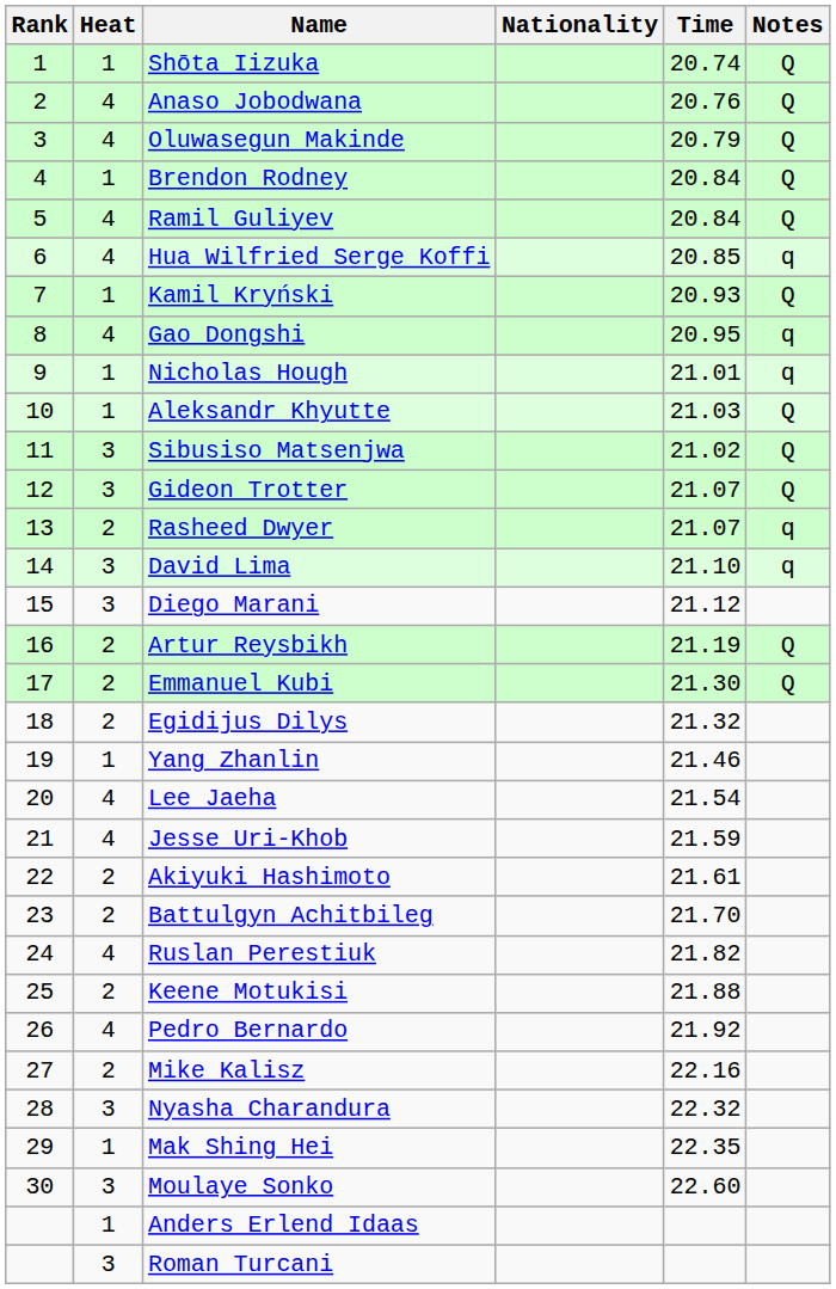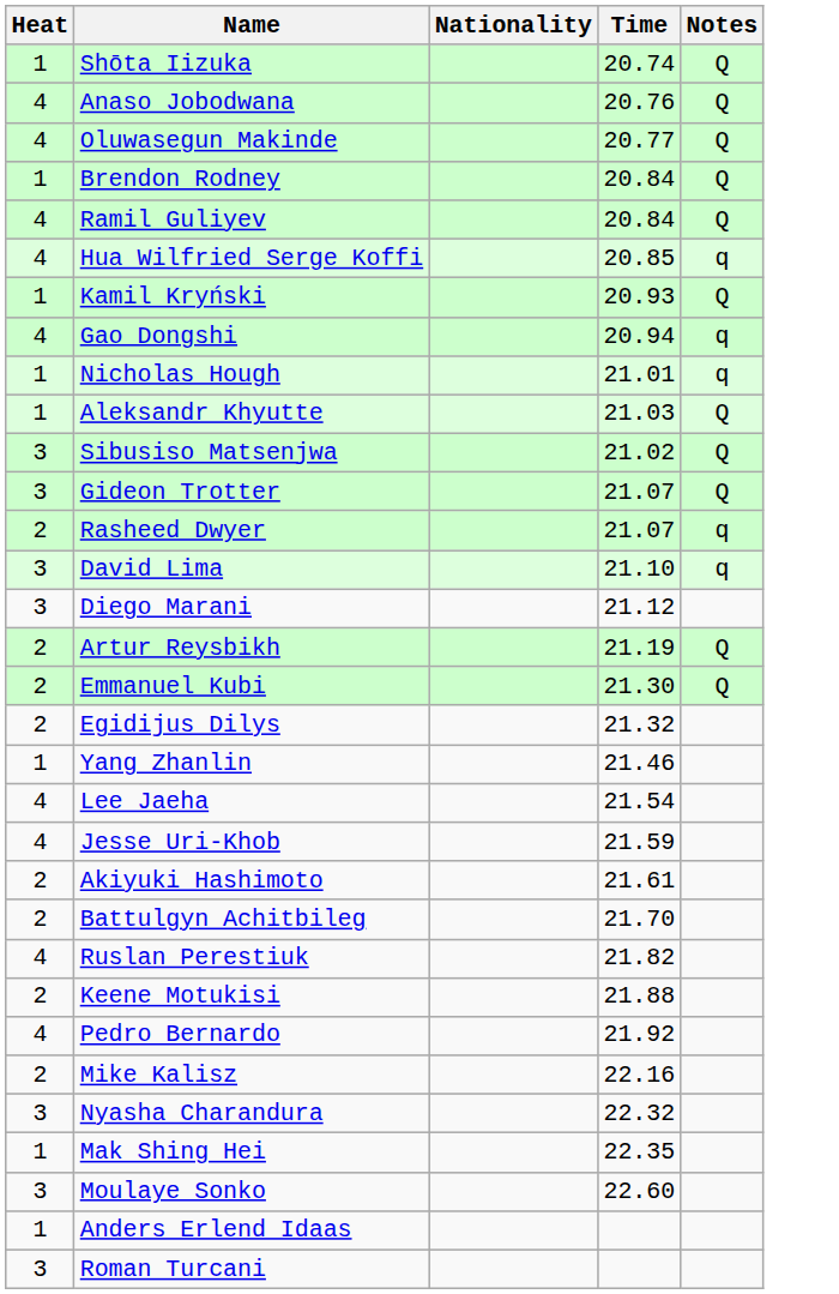 <table class="wikitable sortable" style="text-align:center">
 <tr>
-<th>Rank</th>
 <th>Heat</th>
 <th>Name</th>
 <th>Nationality</th>
 <th>Time</th>
 <th>Notes</th>
 </tr>
 <tr bgcolor=ccffcc>
 <td>1</td>
-<td>1</td>
 <td align=left><a href='#'>Shōta Iizuka</a></td>
 <td align=left></td>
 <td>20.74</td>
 <td>Q</td>
 </tr>
 <tr bgcolor=ccffcc>
-<td>2</td>
 <td>4</td>
 <td align=left><a href='#'>Anaso Jobodwana</a></td>
 <td align=left></td>
 <td>20.76</td>
 <td>Q</td>
 </tr>
 <tr bgcolor=ccffcc>
-<td>3</td>
 <td>4</td>
 <td align=left><a href='#'>Oluwasegun Makinde</a></td>
 <td align=left></td>
-<td>20.79</td>
+<td>20.77</td>
 <td>Q</td>
 </tr>
 <tr bgcolor=ccffcc>
-<td>4</td>
 <td>1</td>
 <td align=left><a href='#'>Brendon Rodney</a></td>
 <td align=left></td>
 <td>20.84</td>
 <td>Q</td>
 </tr>
 <tr bgcolor=ccffcc>
-<td>5</td>
 <td>4</td>
 <td align=left><a href='#'>Ramil Guliyev</a></td>
 <td align=left></td>
 <td>20.84</td>
 <td>Q</td>
 </tr>
 <tr bgcolor=ddffdd>
-<td>6</td>
 <td>4</td>
 <td align=left><a href='#'>Hua Wilfried Serge Koffi</a></td>
 <td align=left></td>
 <td>20.85</td>
 <td>q</td>
 </tr>
 <tr bgcolor=ccffcc>
-<td>7</td>
 <td>1</td>
 <td align=left><a href='#'>Kamil Kryński</a></td>
 <td align=left></td>
 <td>20.93</td>
 <td>Q</td>
 </tr>
 <tr bgcolor=ccffcc>
-<td>8</td>
 <td>4</td>
 <td align=left><a href='#'>Gao Dongshi</a></td>
 <td align=left></td>
-<td>20.95</td>
+<td>20.94</td>
 <td>q</td>
 </tr>
 <tr bgcolor=ddffdd>
-<td>9</td>
 <td>1</td>
 <td align=left><a href='#'>Nicholas Hough</a></td>
 <td align=left></td>
 <td>21.01</td>
 <td>q</td>
 </tr>
 <tr bgcolor=ddffdd>
-<td>10</td>
 <td>1</td>
 <td align=left><a href='#'>Aleksandr Khyutte</a></td>
 <td align=left></td>
 <td>21.03</td>
 <td>Q</td>
 </tr>
 <tr bgcolor=ccffcc>
-<td>11</td>
 <td>3</td>
 <td align=left><a href='#'>Sibusiso Matsenjwa</a></td>
 <td align=left></td>
 <td>21.02</td>
 <td>Q</td>
 </tr>
 <tr bgcolor=ccffcc>
-<td>12</td>
 <td>3</td>
 <td align=left><a href='#'>Gideon Trotter</a></td>
 <td align=left></td>
 <td>21.07</td>
 <td>Q</td>
 </tr>
 <tr bgcolor=ccffcc>
-<td>13</td>
 <td>2</td>
 <td align=left><a href='#'>Rasheed Dwyer</a></td>
 <td align=left></td>
 <td>21.07</td>
 <td>q</td>
 </tr>
 <tr bgcolor=ddffdd>
-<td>14</td>
 <td>3</td>
 <td align=left><a href='#'>David Lima</a></td>
 <td align=left></td>
 <td>21.10</td>
 <td>q</td>
 </tr>
 <tr>
-<td>15</td>
 <td>3</td>
 <td align=left><a href='#'>Diego Marani</a></td>
 <td align=left></td>
 <td>21.12</td>
 <td></td>
 </tr>
 <tr bgcolor=ccffcc>
-<td>16</td>
 <td>2</td>
 <td align=left><a href='#'>Artur Reysbikh</a></td>
 <td align=left></td>
 <td>21.19</td>
 <td>Q</td>
 </tr>
 <tr bgcolor=ccffcc>
-<td>17</td>
 <td>2</td>
 <td align=left><a href='#'>Emmanuel Kubi</a></td>
 <td align=left></td>
 <td>21.30</td>
 <td>Q</td>
 </tr>
 <tr>
-<td>18</td>
 <td>2</td>
 <td align=left><a href='#'>Egidijus Dilys</a></td>
 <td align=left></td>
 <td>21.32</td>
 <td></td>
 </tr>
 <tr>
-<td>19</td>
 <td>1</td>
 <td align=left><a href='#'>Yang Zhanlin</a></td>
 <td align=left></td>
 <td>21.46</td>
 <td></td>
 </tr>
 <tr>
-<td>20</td>
 <td>4</td>
 <td align=left><a href='#'>Lee Jaeha</a></td>
 <td align=left></td>
 <td>21.54</td>
 <td></td>
 </tr>
 <tr>
-<td>21</td>
 <td>4</td>
 <td align=left><a href='#'>Jesse Uri-Khob</a></td>
 <td align=left></td>
 <td>21.59</td>
 <td></td>
 </tr>
 <tr>
-<td>22</td>
 <td>2</td>
 <td align=left><a href='#'>Akiyuki Hashimoto</a></td>
 <td align=left></td>
 <td>21.61</td>
 <td></td>
 </tr>
 <tr>
-<td>23</td>
 <td>2</td>
 <td align=left><a href='#'>Battulgyn Achitbileg</a></td>
 <td align=left></td>
 <td>21.70</td>
 <td></td>
 </tr>
 <tr>
-<td>24</td>
 <td>4</td>
 <td align=left><a href='#'>Ruslan Perestiuk</a></td>
 <td align=left></td>
 <td>21.82</td>
 <td></td>
 </tr>
 <tr>
-<td>25</td>
 <td>2</td>
 <td align=left><a href='#'>Keene Motukisi</a></td>
 <td align=left></td>
 <td>21.88</td>
 <td></td>
 </tr>
 <tr>
-<td>26</td>
 <td>4</td>
 <td align=left><a href='#'>Pedro Bernardo</a></td>
 <td align=left></td>
 <td>21.92</td>
 <td></td>
 </tr>
 <tr>
-<td>27</td>
 <td>2</td>
 <td align=left><a href='#'>Mike Kalisz</a></td>
 <td align=left></td>
 <td>22.16</td>
 <td></td>
 </tr>
 <tr>
-<td>28</td>
 <td>3</td>
 <td align=left><a href='#'>Nyasha Charandura</a></td>
 <td align=left></td>
 <td>22.32</td>
 <td></td>
 </tr>
 <tr>
-<td>29</td>
 <td>1</td>
 <td align=left><a href='#'>Mak Shing Hei</a></td>
 <td align=left></td>
 <td>22.35</td>
 <td></td>
 </tr>
 <tr>
-<td>30</td>
 <td>3</td>
 <td align=left><a href='#'>Moulaye Sonko</a></td>
 <td align=left></td>
 <td>22.60</td>
 <td></td>
 </tr>
 <tr>
-<td></td>
 <td>1</td>
 <td align=left><a href='#'>Anders Erlend Idaas</a></td>
 <td align=left></td>
 <td></td>
 <td></td>
 </tr>
 <tr>
-<td></td>
 <td>3</td>
 <td align=left><a href='#'>Roman Turcani</a></td>
 <td align=left></td>
 <td></td>
 <td></td>
 </tr>
 </table>
